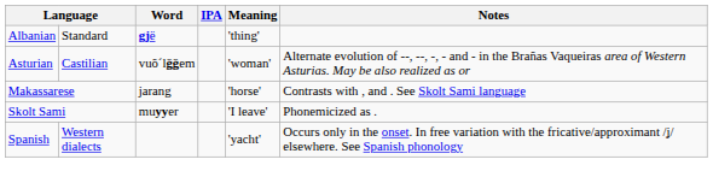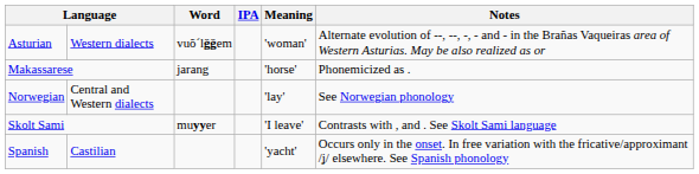 <table class="wikitable">
 <tr>
 <th colspan=2>Language</th>
 <th>Word</th>
 <th><a href='#'>IPA</a></th>
 <th>Meaning</th>
 <th>Notes</th>
 </tr>
 <tr>
-<td><a href='#'>Albanian</a></td>
-<td>Standard</td>
-<td><a href='#'><strong>gj</strong>ë<em></a></td>
-<td align=center></td>
-<td>'thing'</td>
-<td></td>
-</tr>
-<tr>
 <td><a href='#'>Asturian</a></td>
-<td><a href='#'>Castilian</a></td>
+<td><a href='#'>Western dialects</a></td>
 <td></em>vuõˊl<strong>ǧǧ</strong>em<em></td>
 <td align="center"></td>
 <td>'woman'</td>
 <td>Alternate evolution of --, --, -, - and - in the </em>Brañas Vaqueiras<em> area of Western Asturias. May be also realized as  or </td>
 </tr>
 <tr>
 <td colspan="2"><a href='#'>Makassarese</a></td>
 <td>jarang</td>
 <td align="center"></td>
 <td>'horse'</td>
-<td>Contrasts with ,  and . See <a href='#'>Skolt Sami language</a></td>
+<td>Phonemicized as .</td>
+</tr>
+<tr>
+<td><a href='#'>Norwegian</a></td>
+<td>Central and Western <a href='#'>dialects</a></td>
+<td></td>
+<td align="center"></td>
+<td>'lay'</td>
+<td>See <a href='#'>Norwegian phonology</a></td>
 </tr>
 <tr>
 <td colspan=2><a href='#'>Skolt Sami</a></td>
 <td></em>mu<strong>yy</strong>er<em></td>
 <td align=center></td>
 <td>'I leave'</td>
-<td>Phonemicized as .</td>
+<td>Contrasts with ,  and . See <a href='#'>Skolt Sami language</a></td>
 </tr>
 <tr>
 <td><a href='#'>Spanish</a></td>
-<td><a href='#'>Western dialects</a></td>
+<td><a href='#'>Castilian</a></td>
 <td></td>
 <td align=center></td>
 <td>'yacht'</td>
 <td>Occurs only in the <a href='#'>onset</a>. In free variation with the fricative/approximant /ʝ/ elsewhere. See <a href='#'>Spanish phonology</a></td>
 </tr>
 </table>
